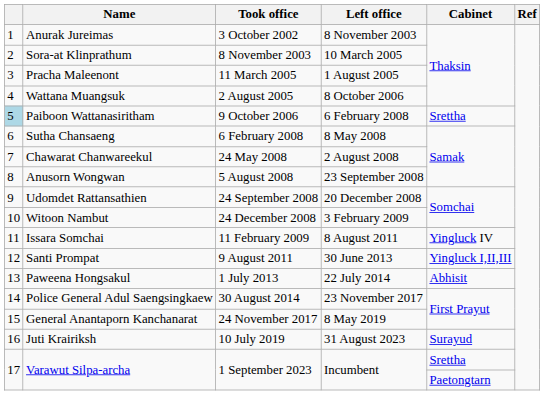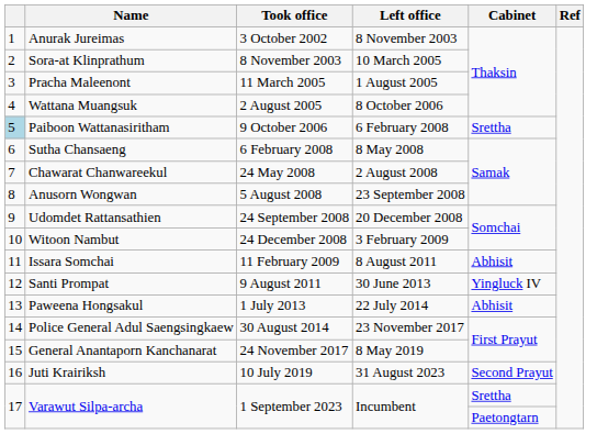 <table class="wikitable">
 <tr>
 <th></th>
 <th>Name</th>
 <th>Took office</th>
 <th>Left office</th>
 <th>Cabinet</th>
 <th>Ref</th>
 </tr>
 <tr>
 <td>1</td>
 <td>Anurak Jureimas</td>
 <td>3 October 2002</td>
 <td>8 November 2003</td>
 <td rowspan="4"><a href='#'>Thaksin</a></td>
 <td rowspan="18"></td>
 </tr>
 <tr>
 <td>2</td>
 <td>Sora-at Klinprathum</td>
 <td>8 November 2003</td>
 <td>10 March 2005</td>
 </tr>
 <tr>
 <td>3</td>
 <td>Pracha Maleenont</td>
 <td>11 March 2005</td>
 <td>1 August 2005</td>
 </tr>
 <tr>
 <td>4</td>
 <td>Wattana Muangsuk</td>
 <td>2 August 2005</td>
 <td>8 October 2006</td>
 </tr>
 <tr>
 <td style="background: lightblue;">5</td>
 <td>Paiboon Wattanasiritham</td>
 <td>9 October 2006</td>
 <td>6 February 2008</td>
 <td><a href='#'>Srettha</a></td>
 </tr>
 <tr>
 <td>6</td>
 <td>Sutha Chansaeng</td>
 <td>6 February 2008</td>
 <td>8 May 2008</td>
 <td rowspan="3"><a href='#'>Samak</a></td>
 </tr>
 <tr>
 <td>7</td>
 <td>Chawarat Chanwareekul</td>
 <td>24 May 2008</td>
 <td>2 August 2008</td>
 </tr>
 <tr>
 <td>8</td>
 <td>Anusorn Wongwan</td>
 <td>5 August 2008</td>
 <td>23 September 2008</td>
 </tr>
 <tr>
 <td>9</td>
 <td>Udomdet Rattansathien</td>
 <td>24 September 2008</td>
 <td>20 December 2008</td>
 <td rowspan="2"><a href='#'>Somchai</a></td>
 </tr>
 <tr>
 <td>10</td>
 <td>Witoon Nambut</td>
 <td>24 December 2008</td>
 <td>3 February 2009</td>
 </tr>
 <tr>
 <td>11</td>
 <td>Issara Somchai</td>
 <td>11 February 2009</td>
 <td>8 August 2011</td>
-<td><a href='#'>Yingluck</a> IV</td>
+<td><a href='#'>Abhisit</a></td>
 </tr>
 <tr>
 <td>12</td>
 <td>Santi Prompat</td>
 <td>9 August 2011</td>
 <td>30 June 2013</td>
-<td><a href='#'>Yingluck I,II,III</a></td>
+<td><a href='#'>Yingluck</a> IV</td>
 </tr>
 <tr>
 <td>13</td>
 <td>Paweena Hongsakul</td>
 <td>1 July 2013</td>
 <td>22 July 2014</td>
 <td><a href='#'>Abhisit</a></td>
 </tr>
 <tr>
 <td>14</td>
 <td>Police General Adul Saengsingkaew</td>
 <td>30 August 2014</td>
 <td>23 November 2017</td>
 <td rowspan="2"><a href='#'>First Prayut</a></td>
 </tr>
 <tr>
 <td>15</td>
 <td>General Anantaporn Kanchanarat</td>
 <td>24 November 2017</td>
 <td>8 May 2019</td>
 </tr>
 <tr>
 <td>16</td>
 <td>Juti Krairiksh</td>
 <td>10 July 2019</td>
 <td>31 August 2023</td>
-<td><a href='#'>Surayud</a></td>
+<td><a href='#'>Second Prayut</a></td>
 </tr>
 <tr>
 <td rowspan="2">17</td>
 <td rowspan="2"><a href='#'>Varawut Silpa-archa</a></td>
 <td rowspan="2">1 September 2023</td>
 <td rowspan="2">Incumbent</td>
 <td><a href='#'>Srettha</a></td>
 </tr>
 <tr>
 <td><a href='#'>Paetongtarn</a></td>
 </tr>
 </table>
